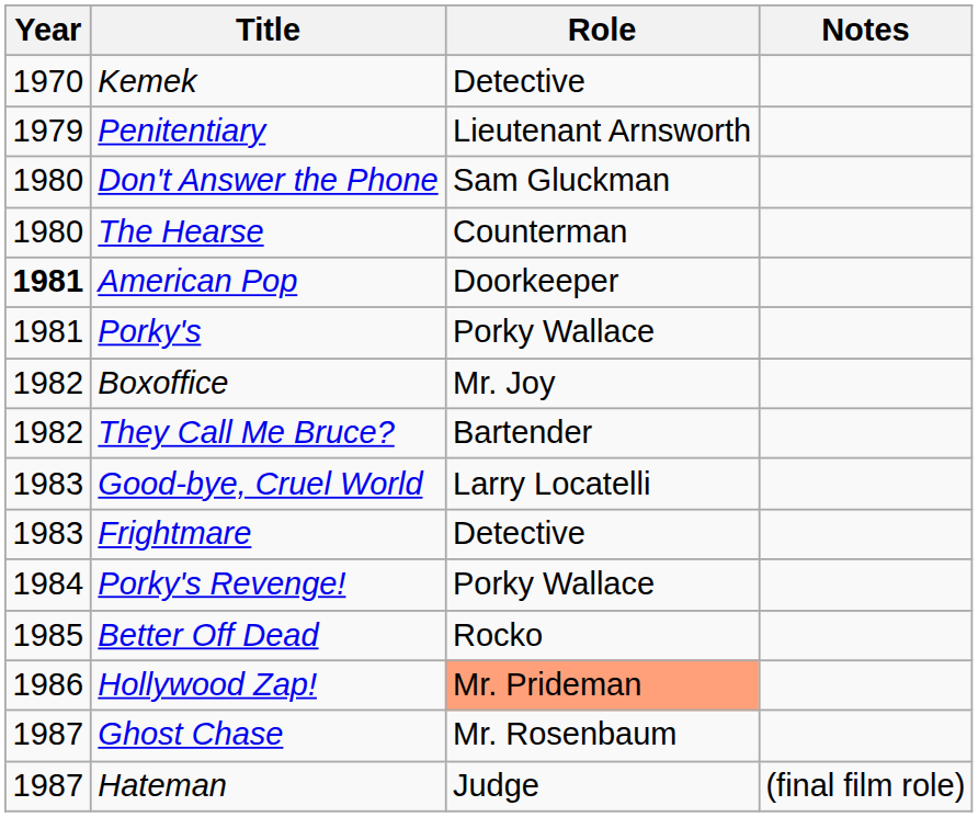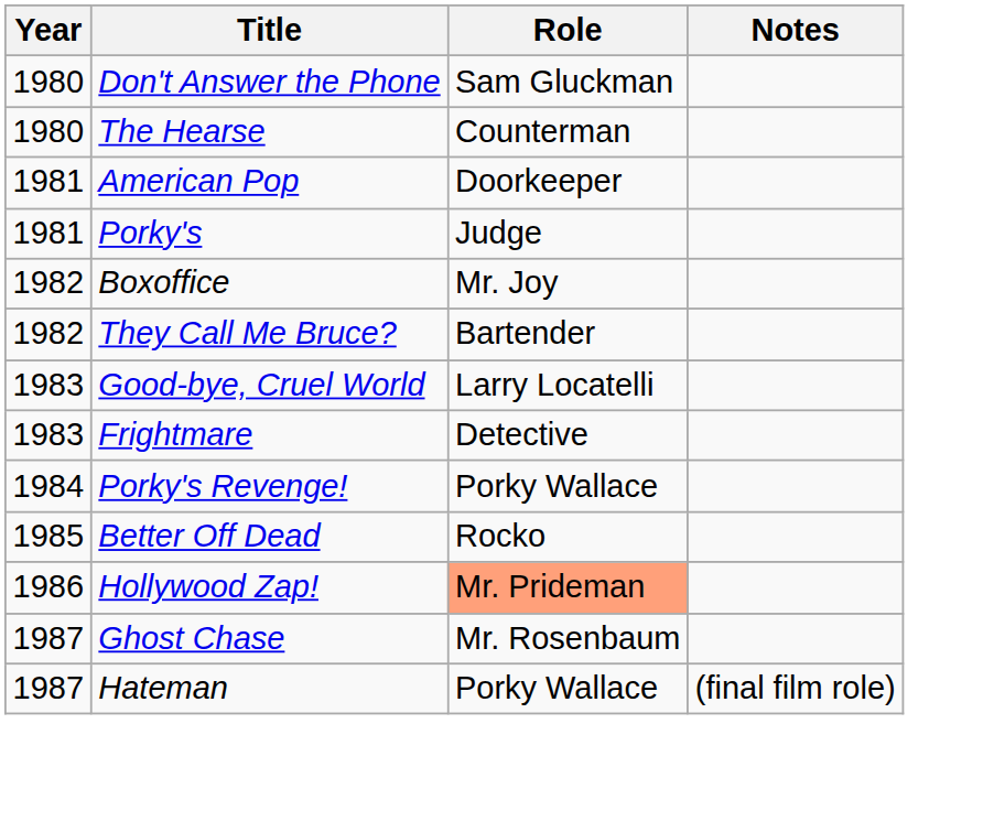 <table class="wikitable">
 <tr>
 <th>Year</th>
 <th>Title</th>
 <th>Role</th>
 <th>Notes</th>
-</tr>
-<tr>
-<td>1970</td>
-<td><em>Kemek</em></td>
-<td>Detective</td>
-<td></td>
-</tr>
-<tr>
-<td>1979</td>
-<td><em><a href='#'>Penitentiary</a></em></td>
-<td>Lieutenant Arnsworth</td>
-<td></td>
 </tr>
 <tr>
 <td>1980</td>
 <td><em><a href='#'>Don't Answer the Phone</a></em></td>
 <td>Sam Gluckman</td>
 <td></td>
 </tr>
 <tr>
 <td>1980</td>
 <td><em><a href='#'>The Hearse</a></em></td>
 <td>Counterman</td>
 <td></td>
 </tr>
 <tr>
-<td><strong>1981</strong></td>
+<td>1981</td>
 <td><em><a href='#'>American Pop</a></em></td>
 <td>Doorkeeper</td>
 <td></td>
 </tr>
 <tr>
 <td>1981</td>
 <td><em><a href='#'>Porky's</a></em></td>
-<td>Porky Wallace</td>
+<td>Judge</td>
 <td></td>
 </tr>
 <tr>
 <td>1982</td>
 <td><em>Boxoffice</em></td>
 <td>Mr. Joy</td>
 <td></td>
 </tr>
 <tr>
 <td>1982</td>
 <td><em><a href='#'>They Call Me Bruce?</a></em></td>
 <td>Bartender</td>
 <td></td>
 </tr>
 <tr>
 <td>1983</td>
 <td><em><a href='#'>Good-bye, Cruel World</a></em></td>
 <td>Larry Locatelli</td>
 <td></td>
 </tr>
 <tr>
 <td>1983</td>
 <td><em><a href='#'>Frightmare</a></em></td>
 <td>Detective</td>
 <td></td>
 </tr>
 <tr>
 <td>1984</td>
 <td><em><a href='#'>Porky's Revenge!</a></em></td>
 <td>Porky Wallace</td>
 <td></td>
 </tr>
 <tr>
 <td>1985</td>
 <td><em><a href='#'>Better Off Dead</a></em></td>
 <td>Rocko</td>
 <td></td>
 </tr>
 <tr>
 <td>1986</td>
 <td><em><a href='#'>Hollywood Zap!</a></em></td>
 <td style="background: lightsalmon;">Mr. Prideman</td>
 <td></td>
 </tr>
 <tr>
 <td>1987</td>
 <td><em><a href='#'>Ghost Chase</a></em></td>
 <td>Mr. Rosenbaum</td>
 <td></td>
 </tr>
 <tr>
 <td>1987</td>
 <td><em>Hateman</em></td>
-<td>Judge</td>
+<td>Porky Wallace</td>
 <td>(final film role)</td>
 </tr>
 </table>
